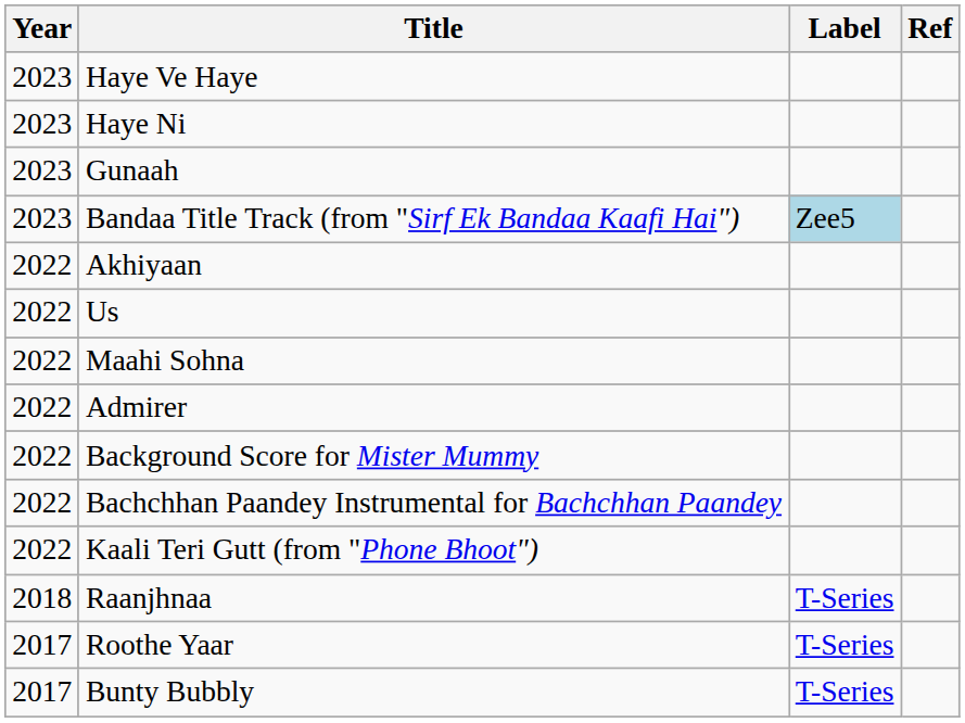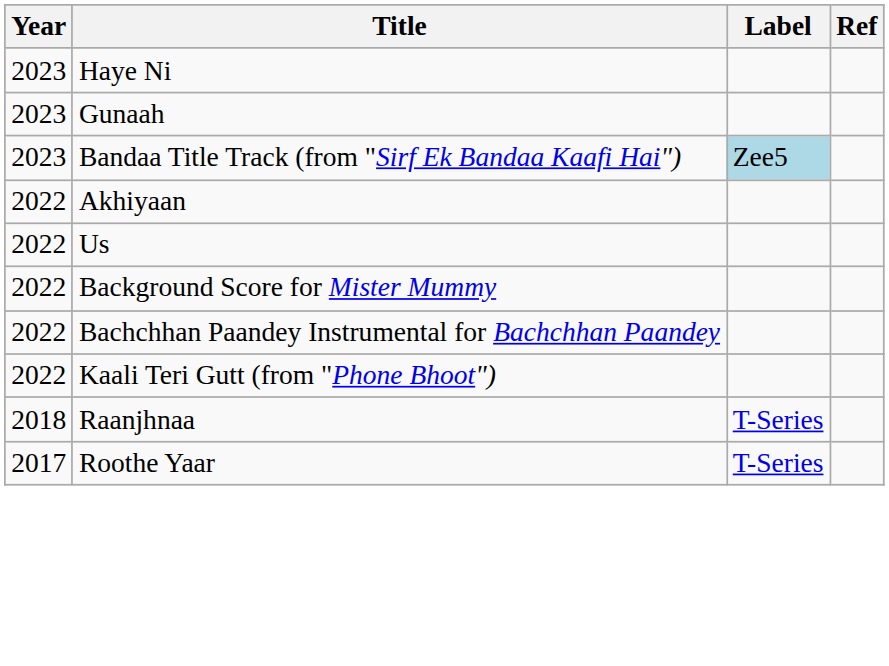 <table class="wikitable">
 <tr>
 <th>Year</th>
 <th>Title</th>
 <th>Label</th>
 <th>Ref</th>
-</tr>
-<tr>
-<td>2023</td>
-<td>Haye Ve Haye</td>
-<td></td>
-<td></td>
 </tr>
 <tr>
 <td>2023</td>
 <td>Haye Ni</td>
 <td></td>
 <td></td>
 </tr>
 <tr>
 <td>2023</td>
 <td>Gunaah</td>
 <td></td>
 <td></td>
 </tr>
 <tr>
 <td>2023</td>
 <td>Bandaa Title Track (from "<em><a href='#'>Sirf Ek Bandaa Kaafi Hai</a>")</em></td>
 <td style="background: lightblue;">Zee5</td>
 <td></td>
 </tr>
 <tr>
 <td>2022</td>
 <td>Akhiyaan</td>
 <td></td>
 <td></td>
 </tr>
 <tr>
 <td>2022</td>
 <td>Us</td>
 <td></td>
 <td></td>
 </tr>
 <tr>
 <td>2022</td>
-<td>Maahi Sohna</td>
-<td></td>
-<td></td>
-</tr>
-<tr>
-<td>2022</td>
-<td>Admirer</td>
-<td></td>
-<td></td>
-</tr>
-<tr>
-<td>2022</td>
 <td>Background Score for <em><a href='#'>Mister Mummy</a></em></td>
 <td></td>
 <td></td>
 </tr>
 <tr>
 <td>2022</td>
 <td>Bachchhan Paandey Instrumental for <em><a href='#'>Bachchhan Paandey</a></em></td>
 <td></td>
 <td></td>
 </tr>
 <tr>
 <td>2022</td>
 <td>Kaali Teri Gutt (from "<em><a href='#'>Phone Bhoot</a>")</em></td>
 <td></td>
 <td></td>
 </tr>
 <tr>
 <td>2018</td>
 <td>Raanjhnaa</td>
 <td><a href='#'>T-Series</a></td>
 <td></td>
 </tr>
 <tr>
 <td>2017</td>
 <td>Roothe Yaar</td>
 <td><a href='#'>T-Series</a></td>
 <td></td>
 </tr>
-<tr>
-<td>2017</td>
-<td>Bunty Bubbly</td>
-<td><a href='#'>T-Series</a></td>
-<td></td>
-</tr>
 </table>
